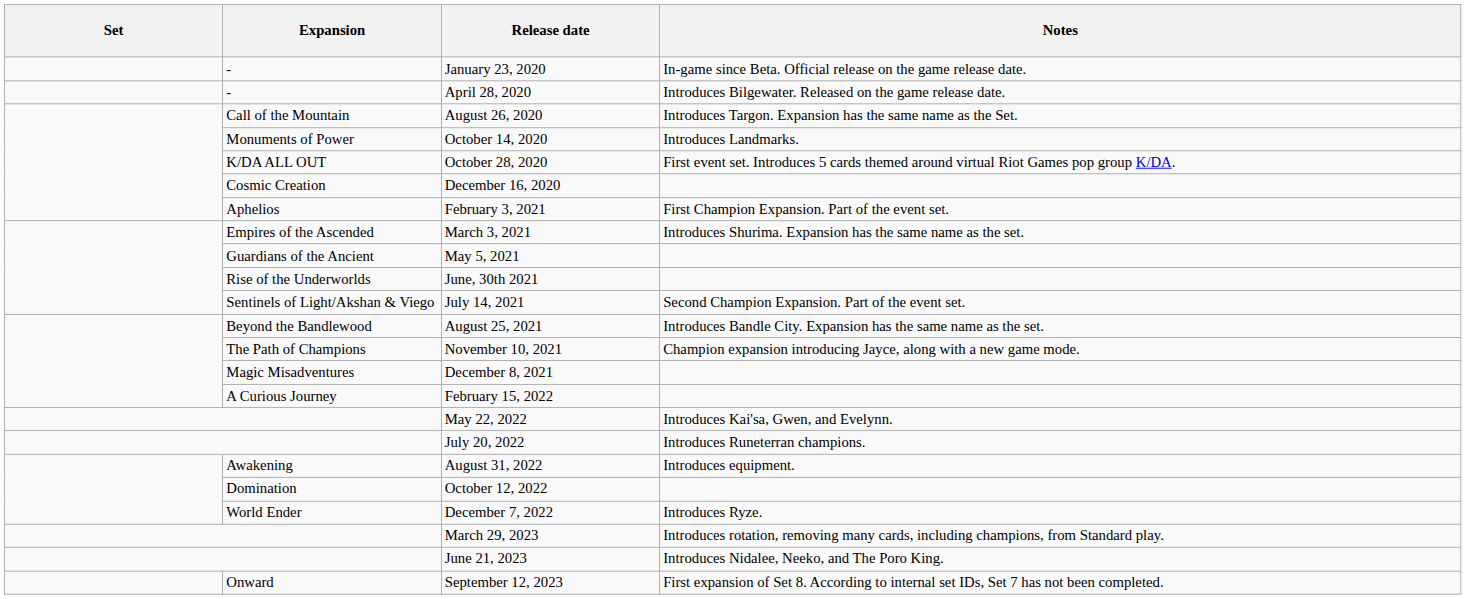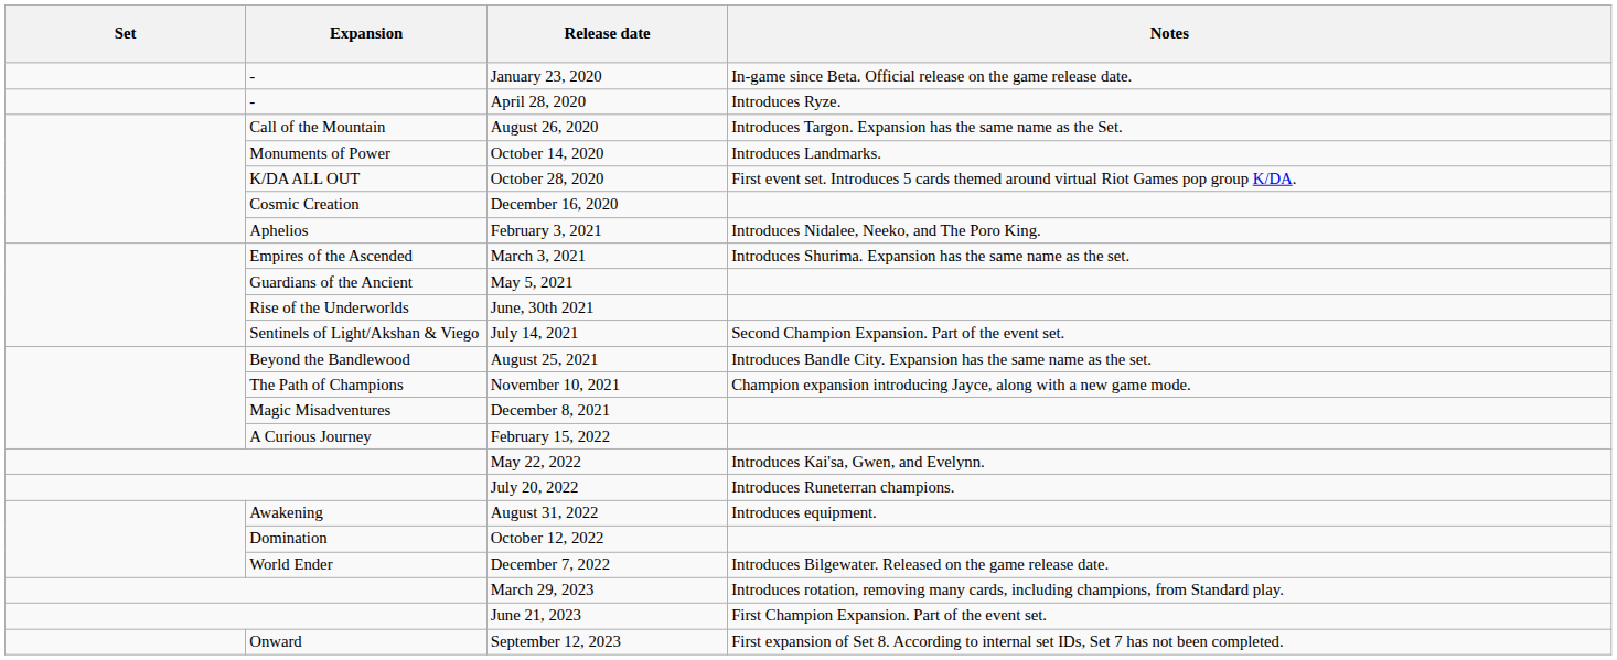 <table class="wikitable" style="width: 100%;">
 <tr>
 <th style="width: 15%;height:50px;">Set</th>
 <th style="width: 15%;height:50px;">Expansion</th>
 <th style="width: 15%;">Release date</th>
 <th>Notes</th>
 </tr>
 <tr>
 <td><strong><em></em></strong></td>
 <td>-</td>
 <td>January 23, 2020</td>
 <td>In-game since Beta. Official release on the game release date.</td>
 </tr>
 <tr>
 <td><strong><em></em></strong></td>
 <td>-</td>
 <td>April 28, 2020</td>
-<td>Introduces Bilgewater. Released on the game release date.</td>
+<td>Introduces Ryze.</td>
 </tr>
 <tr>
 <td rowspan="5"><strong><em></em></strong></td>
 <td>Call of the Mountain</td>
 <td>August 26, 2020</td>
 <td>Introduces Targon. Expansion has the same name as the Set.</td>
 </tr>
 <tr>
 <td>Monuments of Power</td>
 <td>October 14, 2020</td>
 <td>Introduces Landmarks.</td>
 </tr>
 <tr>
 <td>K/DA ALL OUT</td>
 <td>October 28, 2020</td>
 <td>First event set. Introduces 5 cards themed around virtual Riot Games pop group <a href='#'>K/DA</a>.</td>
 </tr>
 <tr>
 <td>Cosmic Creation</td>
 <td>December 16, 2020</td>
 <td></td>
 </tr>
 <tr>
 <td>Aphelios</td>
 <td>February 3, 2021</td>
-<td>First Champion Expansion. Part of the event set.</td>
+<td>Introduces Nidalee, Neeko, and The Poro King.</td>
 </tr>
 <tr>
 <td rowspan="4"><strong><em></em></strong></td>
 <td>Empires of the Ascended</td>
 <td>March 3, 2021</td>
 <td>Introduces Shurima. Expansion has the same name as the set.</td>
 </tr>
 <tr>
 <td>Guardians of the Ancient</td>
 <td>May 5, 2021</td>
 <td></td>
 </tr>
 <tr>
 <td>Rise of the Underworlds</td>
 <td>June, 30th 2021</td>
 <td></td>
 </tr>
 <tr>
 <td>Sentinels of Light/Akshan & Viego</td>
 <td>July 14, 2021</td>
 <td>Second Champion Expansion. Part of the event set.</td>
 </tr>
 <tr>
 <td rowspan="4"><strong><em></em></strong></td>
 <td>Beyond the Bandlewood</td>
 <td>August 25, 2021</td>
 <td>Introduces Bandle City. Expansion has the same name as the set.</td>
 </tr>
 <tr>
 <td>The Path of Champions</td>
 <td>November 10, 2021</td>
 <td>Champion expansion introducing Jayce, along with a new game mode.</td>
 </tr>
 <tr>
 <td>Magic Misadventures</td>
 <td>December 8, 2021</td>
 <td></td>
 </tr>
 <tr>
 <td>A Curious Journey</td>
 <td>February 15, 2022</td>
 <td></td>
 </tr>
 <tr>
 <td colspan="2"><strong><em></em></strong></td>
 <td>May 22, 2022</td>
 <td>Introduces Kai'sa, Gwen, and Evelynn.</td>
 </tr>
 <tr>
 <td colspan="2"><strong><em></em></strong></td>
 <td>July 20, 2022</td>
 <td>Introduces Runeterran champions.</td>
 </tr>
 <tr>
 <td rowspan="3"><strong><em></em></strong></td>
 <td>Awakening</td>
 <td>August 31, 2022</td>
 <td>Introduces equipment.</td>
 </tr>
 <tr>
 <td>Domination</td>
 <td>October 12, 2022</td>
 <td></td>
 </tr>
 <tr>
 <td>World Ender</td>
 <td>December 7, 2022</td>
-<td>Introduces Ryze.</td>
+<td>Introduces Bilgewater. Released on the game release date.</td>
 </tr>
 <tr>
 <td colspan="2"><strong><em></em></strong></td>
 <td>March 29, 2023</td>
 <td>Introduces rotation, removing many cards, including champions, from Standard play.</td>
 </tr>
 <tr>
 <td colspan="2"><strong><em></em></strong></td>
 <td>June 21, 2023</td>
-<td>Introduces Nidalee, Neeko, and The Poro King.</td>
+<td>First Champion Expansion. Part of the event set.</td>
 </tr>
 <tr>
 <td><strong><em></em></strong></td>
 <td>Onward</td>
 <td>September 12, 2023</td>
 <td>First expansion of Set 8. According to internal set IDs, Set 7 has not been completed.</td>
 </tr>
 </table>
